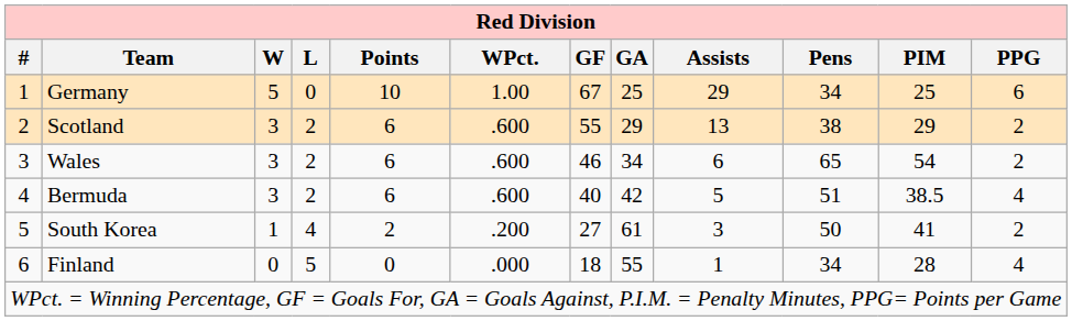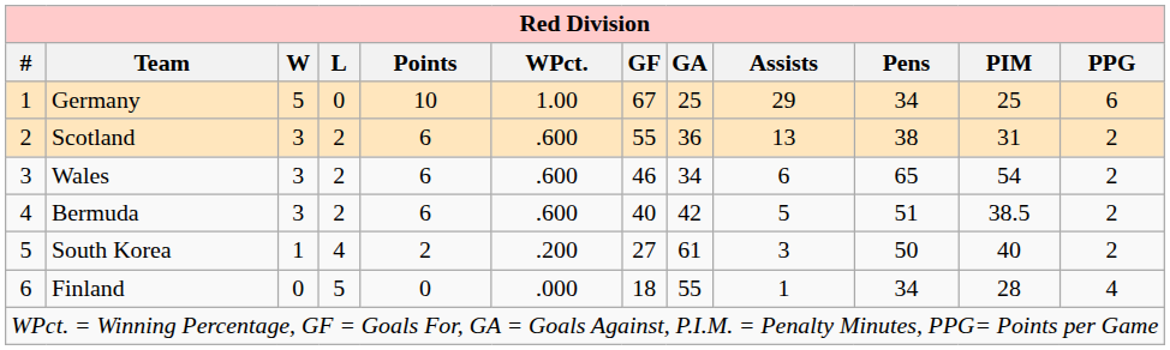 <table class="wikitable" style="text-align:center;">
 <tr style="background:#ffcbcb;">
 <td colspan="12"><strong>Red Division</strong></td>
 </tr>
 <tr>
 <th>#</th>
 <th>Team</th>
 <th width=20px>W</th>
 <th width=20px>L</th>
 <th>Points</th>
 <th>WPct.</th>
 <th width=20px>GF</th>
 <th width=20px>GA</th>
 <th>Assists</th>
 <th>Pens</th>
 <th>PIM</th>
 <th>PPG</th>
 </tr>
 <tr style="background:#ffe6bd;">
 <td>1</td>
 <td align=left>Germany</td>
 <td>5</td>
 <td>0</td>
 <td>10</td>
 <td>1.00</td>
 <td>67</td>
 <td>25</td>
 <td>29</td>
 <td>34</td>
 <td>25</td>
 <td>6</td>
 </tr>
 <tr style="background:#ffe6bd;">
 <td>2</td>
 <td align=left>Scotland</td>
 <td>3</td>
 <td>2</td>
 <td>6</td>
 <td>.600</td>
 <td>55</td>
-<td>29</td>
+<td>36</td>
 <td>13</td>
 <td>38</td>
-<td>29</td>
+<td>31</td>
 <td>2</td>
 </tr>
 <tr>
 <td>3</td>
 <td align=left>Wales</td>
 <td>3</td>
 <td>2</td>
 <td>6</td>
 <td>.600</td>
 <td>46</td>
 <td>34</td>
 <td>6</td>
 <td>65</td>
 <td>54</td>
 <td>2</td>
 </tr>
 <tr>
 <td>4</td>
 <td align=left>Bermuda</td>
 <td>3</td>
 <td>2</td>
 <td>6</td>
 <td>.600</td>
 <td>40</td>
 <td>42</td>
 <td>5</td>
 <td>51</td>
 <td>38.5</td>
-<td>4</td>
+<td>2</td>
 </tr>
 <tr>
 <td>5</td>
 <td align=left>South Korea</td>
 <td>1</td>
 <td>4</td>
 <td>2</td>
 <td>.200</td>
 <td>27</td>
 <td>61</td>
 <td>3</td>
 <td>50</td>
-<td>41</td>
+<td>40</td>
 <td>2</td>
 </tr>
 <tr>
 <td>6</td>
 <td align=left>Finland</td>
 <td>0</td>
 <td>5</td>
 <td>0</td>
 <td>.000</td>
 <td>18</td>
 <td>55</td>
 <td>1</td>
 <td>34</td>
 <td>28</td>
 <td>4</td>
 </tr>
 <tr>
 <td colspan=12><em>WPct. = Winning Percentage, GF = Goals For, GA = Goals Against, P.I.M. = Penalty Minutes, PPG= Points per Game</em></td>
 </tr>
 </table>
